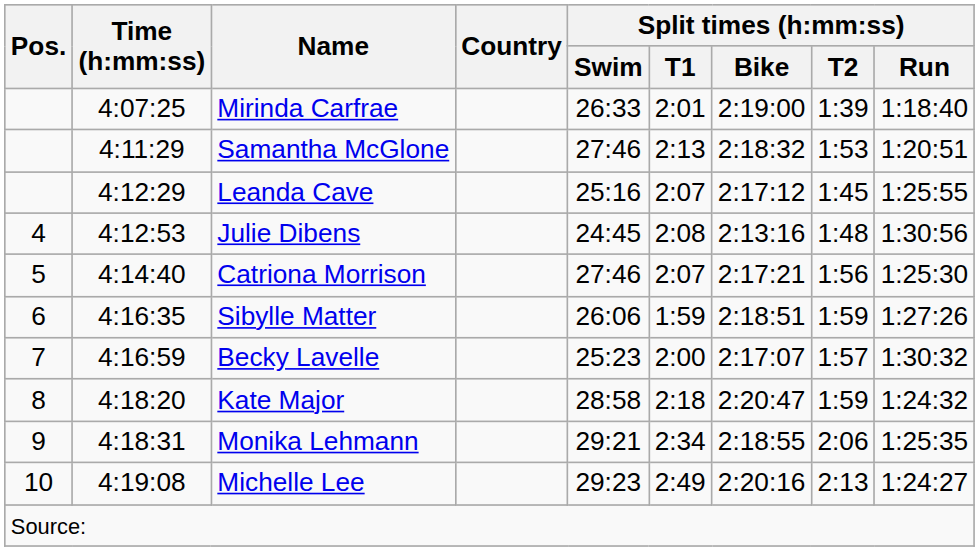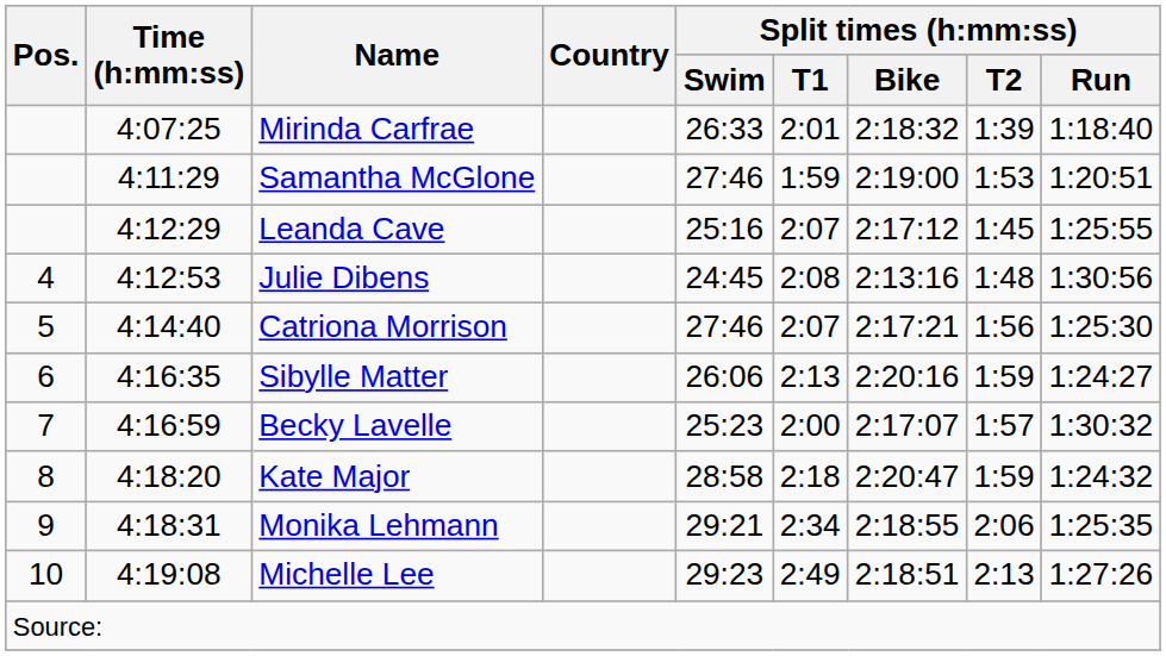 <table class="wikitable" style="text-align:center">
 <tr>
 <th rowspan="2">Pos.</th>
 <th rowspan="2">Time<br>(h:mm:ss)</th>
 <th rowspan="2">Name</th>
 <th rowspan="2">Country</th>
 <th colspan="5">Split times (h:mm:ss)</th>
 </tr>
 <tr>
 <th>Swim</th>
 <th>T1</th>
 <th>Bike</th>
 <th>T2</th>
 <th>Run</th>
 </tr>
 <tr>
 <td></td>
 <td>4:07:25</td>
 <td align="left"><a href='#'>Mirinda Carfrae</a></td>
 <td align="left"></td>
 <td>26:33</td>
 <td>2:01</td>
-<td>2:19:00</td>
+<td>2:18:32</td>
 <td>1:39</td>
 <td>1:18:40</td>
 </tr>
 <tr>
 <td></td>
 <td>4:11:29</td>
 <td align="left"><a href='#'>Samantha McGlone</a></td>
 <td align="left"></td>
 <td>27:46</td>
-<td>2:13</td>
-<td>2:18:32</td>
+<td>1:59</td>
+<td>2:19:00</td>
 <td>1:53</td>
 <td>1:20:51</td>
 </tr>
 <tr>
 <td></td>
 <td>4:12:29</td>
 <td align="left"><a href='#'>Leanda Cave</a></td>
 <td align="left"></td>
 <td>25:16</td>
 <td>2:07</td>
 <td>2:17:12</td>
 <td>1:45</td>
 <td>1:25:55</td>
 </tr>
 <tr>
 <td>4</td>
 <td>4:12:53</td>
 <td align="left"><a href='#'>Julie Dibens</a></td>
 <td align="left"></td>
 <td>24:45</td>
 <td>2:08</td>
 <td>2:13:16</td>
 <td>1:48</td>
 <td>1:30:56</td>
 </tr>
 <tr>
 <td>5</td>
 <td>4:14:40</td>
 <td align="left"><a href='#'>Catriona Morrison</a></td>
 <td align="left"></td>
 <td>27:46</td>
 <td>2:07</td>
 <td>2:17:21</td>
 <td>1:56</td>
 <td>1:25:30</td>
 </tr>
 <tr>
 <td>6</td>
 <td>4:16:35</td>
 <td align="left"><a href='#'>Sibylle Matter</a></td>
 <td align="left"></td>
 <td>26:06</td>
+<td>2:13</td>
+<td>2:20:16</td>
 <td>1:59</td>
-<td>2:18:51</td>
-<td>1:59</td>
-<td>1:27:26</td>
+<td>1:24:27</td>
 </tr>
 <tr>
 <td>7</td>
 <td>4:16:59</td>
 <td align="left"><a href='#'>Becky Lavelle</a></td>
 <td align="left"></td>
 <td>25:23</td>
 <td>2:00</td>
 <td>2:17:07</td>
 <td>1:57</td>
 <td>1:30:32</td>
 </tr>
 <tr>
 <td>8</td>
 <td>4:18:20</td>
 <td align="left"><a href='#'>Kate Major</a></td>
 <td align="left"></td>
 <td>28:58</td>
 <td>2:18</td>
 <td>2:20:47</td>
 <td>1:59</td>
 <td>1:24:32</td>
 </tr>
 <tr>
 <td>9</td>
 <td>4:18:31</td>
 <td align="left"><a href='#'>Monika Lehmann</a></td>
 <td align="left"></td>
 <td>29:21</td>
 <td>2:34</td>
 <td>2:18:55</td>
 <td>2:06</td>
 <td>1:25:35</td>
 </tr>
 <tr>
 <td>10</td>
 <td>4:19:08</td>
 <td align="left"><a href='#'>Michelle Lee</a></td>
 <td align="left"></td>
 <td>29:23</td>
 <td>2:49</td>
-<td>2:20:16</td>
+<td>2:18:51</td>
 <td>2:13</td>
-<td>1:24:27</td>
+<td>1:27:26</td>
 </tr>
 <tr>
 <td colspan="9" align="left"><small>Source:</small></td>
 </tr>
 </table>
